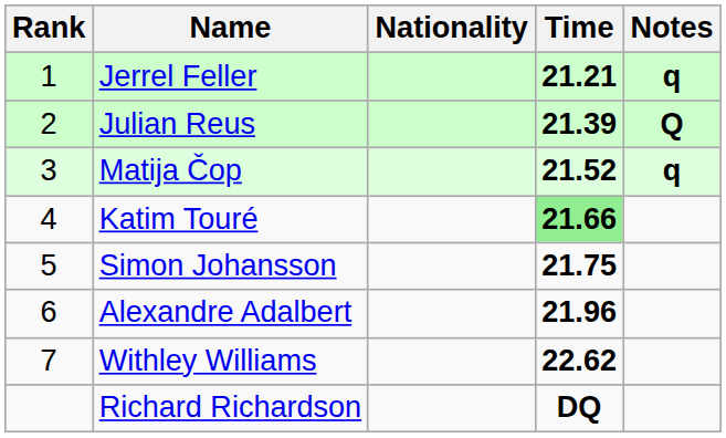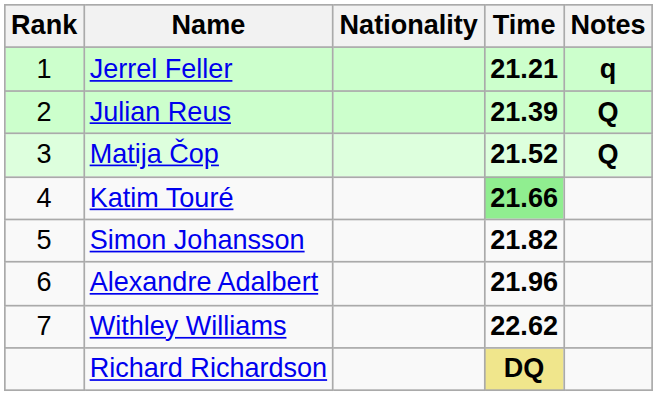 <table class="wikitable sortable" style="text-align:center">
 <tr>
 <th>Rank</th>
 <th>Name</th>
 <th>Nationality</th>
 <th>Time</th>
 <th>Notes</th>
 </tr>
 <tr bgcolor=ccffcc>
 <td>1</td>
 <td align=left><a href='#'>Jerrel Feller</a></td>
 <td align=left></td>
 <td><strong>21.21</strong></td>
 <td><strong>q</strong></td>
 </tr>
 <tr bgcolor=ccffcc>
 <td>2</td>
 <td align=left><a href='#'>Julian Reus</a></td>
 <td align=left></td>
 <td><strong>21.39</strong></td>
 <td><strong>Q</strong></td>
 </tr>
 <tr bgcolor=ddffdd>
 <td>3</td>
 <td align=left><a href='#'>Matija Čop</a></td>
 <td align=left></td>
 <td><strong>21.52</strong></td>
-<td><strong>q</strong></td>
+<td><strong>Q</strong></td>
 </tr>
 <tr>
 <td>4</td>
 <td align=left><a href='#'>Katim Touré</a></td>
 <td align=left></td>
 <td style="background: lightgreen;"><strong>21.66</strong></td>
 <td></td>
 </tr>
 <tr>
 <td>5</td>
 <td align=left><a href='#'>Simon Johansson</a></td>
 <td align=left></td>
-<td><strong>21.75</strong></td>
+<td><strong>21.82</strong></td>
 <td></td>
 </tr>
 <tr>
 <td>6</td>
 <td align=left><a href='#'>Alexandre Adalbert</a></td>
 <td align=left></td>
 <td><strong>21.96</strong></td>
 <td></td>
 </tr>
 <tr>
 <td>7</td>
 <td align=left><a href='#'>Withley Williams</a></td>
 <td align=left></td>
 <td><strong>22.62</strong></td>
 <td></td>
 </tr>
 <tr>
 <td></td>
 <td align=left><a href='#'>Richard Richardson</a></td>
 <td align=left></td>
-<td><strong>DQ</strong></td>
+<td style="background: khaki;"><strong>DQ</strong></td>
 <td></td>
 </tr>
 </table>
